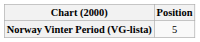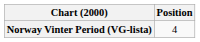 <table class="wikitable plainrowheaders" style="text-align:center">
 <tr>
 <th>Chart (2000)</th>
 <th>Position</th>
 </tr>
 <tr>
 <th scope="row">Norway Vinter Period (VG-lista)</th>
-<td>5</td>
+<td>4</td>
 </tr>
 </table>
